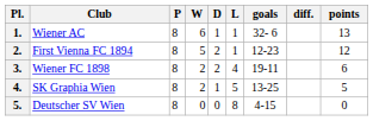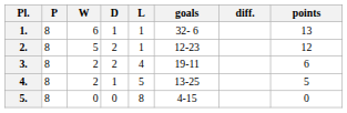 <table class="wikitable" style="width:500px;">
 <tr>
 <th>Pl.</th>
-<th>Club</th>
 <th>P</th>
 <th>W</th>
 <th>D</th>
 <th>L</th>
 <th>goals</th>
 <th>diff.</th>
 <th>points</th>
 </tr>
 <tr align="left" valign="top" bgcolor="#ffffff">
 <th>1.</th>
-<td><a href='#'>Wiener AC</a></td>
 <td align="left">8</td>
 <td align="right">6</td>
 <td align="center">1</td>
 <td align="center">1</td>
 <td align="center">32- 6</td>
 <td align="right"></td>
 <td align="center">13</td>
 </tr>
 <tr align="left" valign="top" bgcolor="#ffffff">
 <th>2.</th>
-<td><a href='#'>First Vienna FC 1894</a></td>
 <td align="left">8</td>
 <td align="right">5</td>
 <td align="center">2</td>
 <td align="center">1</td>
 <td align="center">12-23</td>
 <td align="right"></td>
 <td align="center">12</td>
 </tr>
 <tr align="left" valign="top" bgcolor="#ffffff">
 <th>3.</th>
-<td><a href='#'>Wiener FC 1898</a></td>
 <td align="left">8</td>
 <td align="right">2</td>
 <td align="center">2</td>
 <td align="center">4</td>
 <td align="center">19-11</td>
 <td align="right"></td>
 <td align="center">6</td>
 </tr>
 <tr align="left" valign="top" bgcolor="#ffffff">
 <th>4.</th>
-<td><a href='#'>SK Graphia Wien</a></td>
 <td align="left">8</td>
 <td align="right">2</td>
 <td align="center">1</td>
 <td align="center">5</td>
 <td align="center">13-25</td>
 <td align="right"></td>
 <td align="center">5</td>
 </tr>
 <tr align="left" valign="top" bgcolor="#ffffff">
 <th>5.</th>
-<td><a href='#'>Deutscher SV Wien</a></td>
 <td align="left">8</td>
 <td align="right">0</td>
 <td align="center">0</td>
 <td align="center">8</td>
 <td align="center">4-15</td>
 <td align="right"></td>
 <td align="center">0</td>
 </tr>
 </table>
